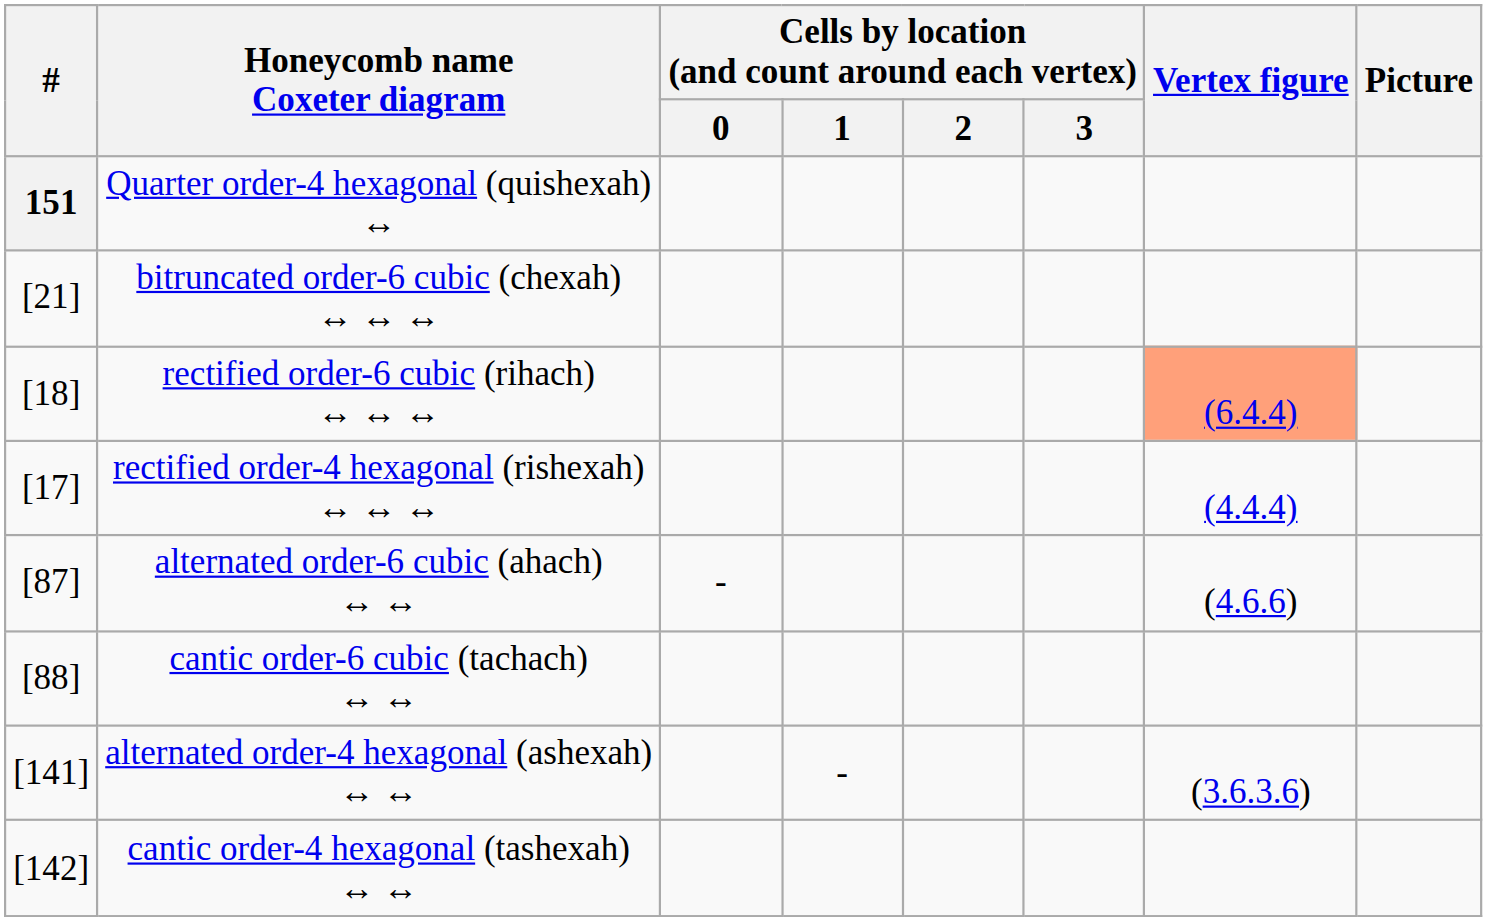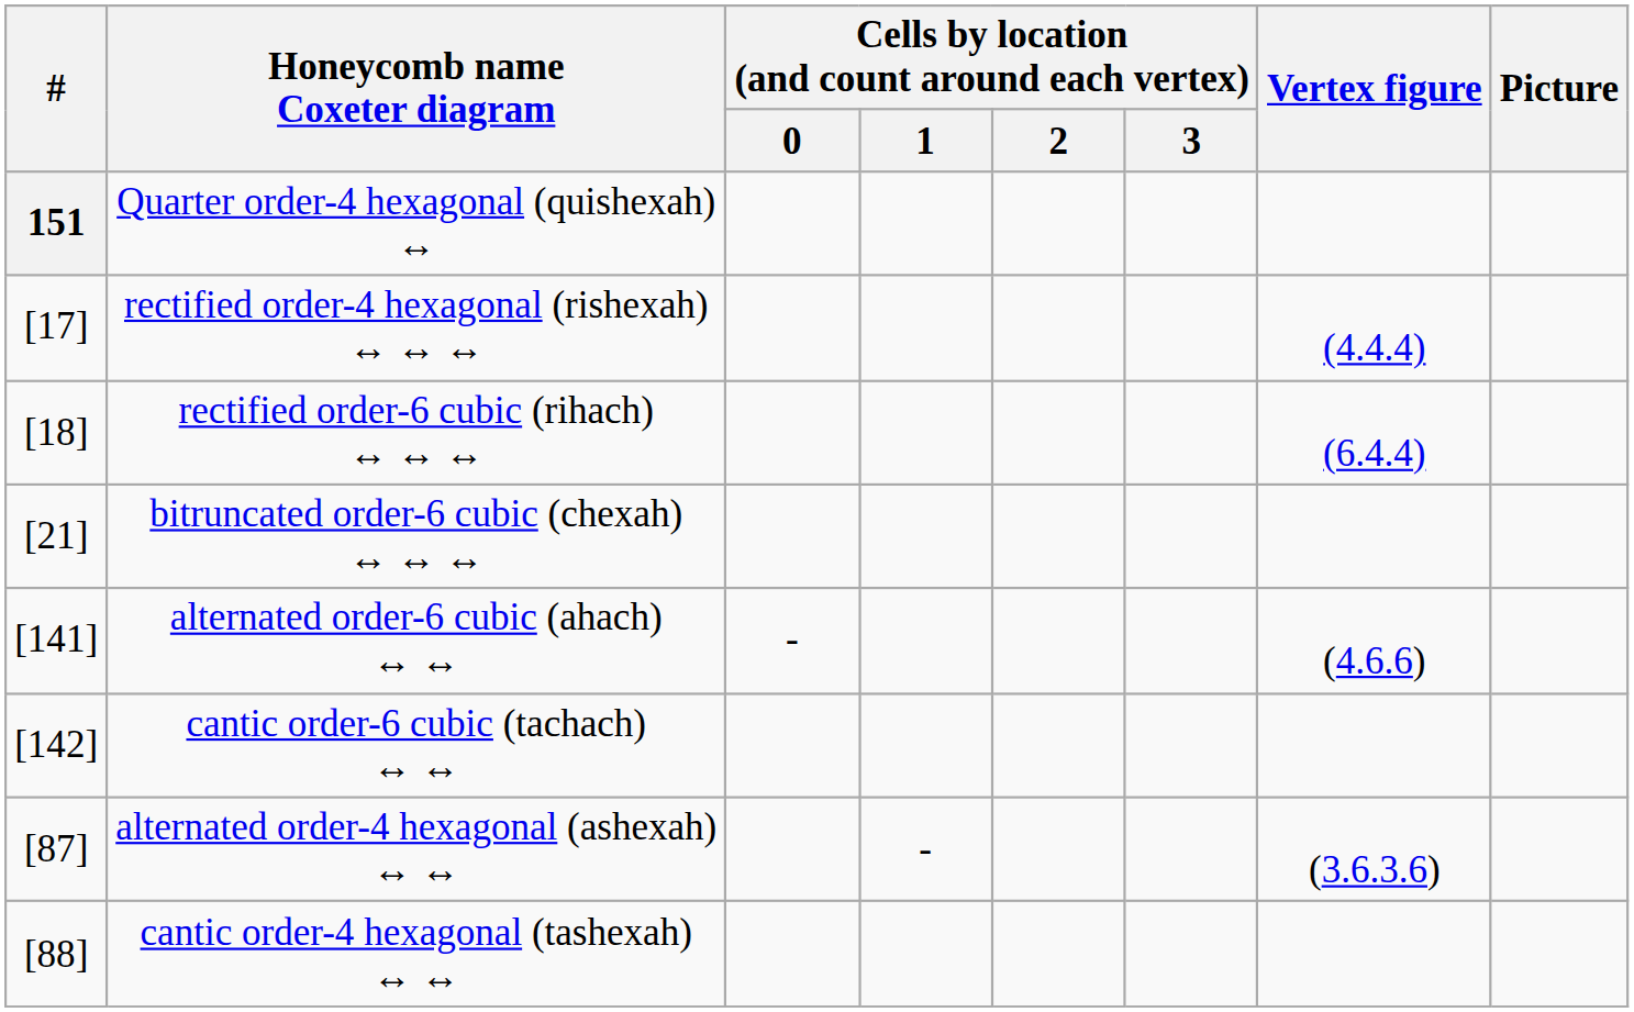 <table class="wikitable">
 <tr>
 <th rowspan=2>#</th>
 <th rowspan=2>Honeycomb name<br><a href='#'>Coxeter diagram</a></th>
 <th colspan=4>Cells by location<br>(and count around each vertex)</th>
 <th rowspan=2><a href='#'>Vertex figure</a></th>
 <th rowspan=2>Picture</th>
 </tr>
 <tr>
 <th>0<br></th>
 <th>1<br></th>
 <th>2<br></th>
 <th>3<br></th>
 </tr>
 <tr align=center>
 <th>151</th>
 <td><a href='#'>Quarter order-4 hexagonal</a> (quishexah)<br> ↔ </td>
 <td><br></td>
 <td><br></td>
 <td><br></td>
 <td><br></td>
 <td></td>
 <td></td>
 </tr>
 <tr align=center>
+<td>[17]</td>
+<td><a href='#'>rectified order-4 hexagonal</a> (rishexah)<br> ↔  ↔  ↔ </td>
+<td><br></td>
+<td><br></td>
+<td><br></td>
+<td><br></td>
+<td> <br><a href='#'>(4.4.4)</a></td>
+<td></td>
+</tr>
+<tr align=center>
+<td>[18]</td>
+<td><a href='#'>rectified order-6 cubic</a> (rihach)<br> ↔  ↔   ↔ </td>
+<td><br></td>
+<td><br></td>
+<td><br></td>
+<td><br></td>
+<td> <br><a href='#'>(6.4.4)</a></td>
+<td></td>
+</tr>
+<tr align=center>
 <td>[21]</td>
 <td><a href='#'>bitruncated order-6 cubic</a> (chexah)<br>  ↔  ↔  ↔ </td>
 <td><br></td>
 <td><br></td>
 <td><br></td>
 <td><br></td>
 <td></td>
 <td></td>
 </tr>
 <tr align=center>
-<td>[18]</td>
-<td><a href='#'>rectified order-6 cubic</a> (rihach)<br> ↔  ↔   ↔ </td>
-<td><br></td>
-<td><br></td>
-<td><br></td>
-<td><br></td>
-<td style="background: lightsalmon;"> <br><a href='#'>(6.4.4)</a></td>
-<td></td>
-</tr>
-<tr align=center>
-<td>[17]</td>
-<td><a href='#'>rectified order-4 hexagonal</a> (rishexah)<br> ↔  ↔  ↔ </td>
-<td><br></td>
-<td><br></td>
-<td><br></td>
-<td><br></td>
-<td> <br><a href='#'>(4.4.4)</a></td>
-<td></td>
-</tr>
-<tr align=center>
-<td>[87]</td>
+<td>[141]</td>
 <td><a href='#'>alternated order-6 cubic</a> (ahach)<br> ↔  ↔ </td>
 <td>-</td>
 <td><br></td>
 <td><br></td>
 <td><br></td>
 <td> <br>(<a href='#'>4.6.6</a>)</td>
 <td></td>
 </tr>
 <tr align=center>
-<td>[88]</td>
+<td>[142]</td>
 <td><a href='#'>cantic order-6 cubic</a> (tachach)<br> ↔  ↔ </td>
 <td><br></td>
 <td><br></td>
 <td><br></td>
 <td><br></td>
 <td></td>
 <td></td>
 </tr>
 <tr align=center>
-<td>[141]</td>
+<td>[87]</td>
 <td><a href='#'>alternated order-4 hexagonal</a> (ashexah)<br> ↔  ↔ </td>
 <td><br></td>
 <td>-</td>
 <td><br></td>
 <td><br></td>
 <td> <br>(<a href='#'>3.6.3.6</a>)</td>
 <td></td>
 </tr>
 <tr align=center>
-<td>[142]</td>
+<td>[88]</td>
 <td><a href='#'>cantic order-4 hexagonal</a> (tashexah)<br> ↔  ↔ </td>
 <td><br></td>
 <td><br></td>
 <td><br></td>
 <td><br></td>
 <td></td>
 <td></td>
 </tr>
 </table>
